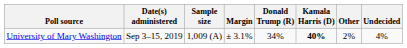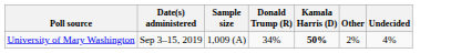 <table class="wikitable" style="font-size:90%;text-align:center;">
 <tr valign=bottom style="font-size:90%;">
 <th>Poll source</th>
 <th>Date(s)<br>administered</th>
 <th>Sample<br>size</th>
-<th>Margin<br></th>
 <th>Donald<br>Trump (R)</th>
 <th>Kamala<br>Harris (D)</th>
 <th>Other</th>
 <th>Undecided</th>
 </tr>
 <tr>
 <td style="text-align:left;"><a href='#'>University of Mary Washington</a></td>
 <td>Sep 3–15, 2019</td>
 <td>1,009 (A)</td>
-<td>± 3.1%</td>
 <td>34%</td>
-<td><strong>40%</strong></td>
+<td><strong>50%</strong></td>
 <td>2%</td>
 <td>4%</td>
 </tr>
 </table>
